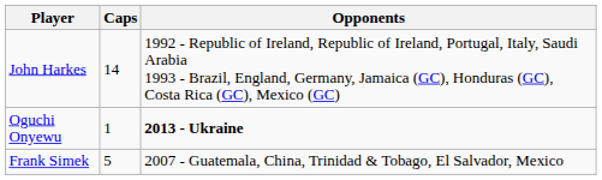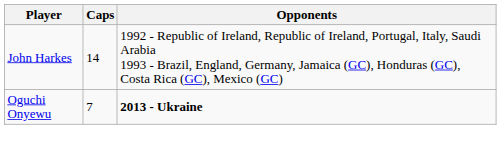 <table class="wikitable">
 <tr>
 <th>Player</th>
 <th>Caps</th>
 <th>Opponents</th>
 </tr>
 <tr>
 <td><a href='#'>John Harkes</a></td>
 <td>14</td>
 <td>1992 - Republic of Ireland, Republic of Ireland, Portugal, Italy, Saudi Arabia<br>1993 - Brazil, England, Germany, Jamaica (<a href='#'>GC</a>), Honduras (<a href='#'>GC</a>), Costa Rica (<a href='#'>GC</a>), Mexico (<a href='#'>GC</a>)</td>
 </tr>
 <tr>
 <td><a href='#'>Oguchi Onyewu</a></td>
-<td>1</td>
+<td>7</td>
 <td><strong>2013 - Ukraine</strong></td>
 </tr>
-<tr>
-<td><a href='#'>Frank Simek</a></td>
-<td>5</td>
-<td>2007 - Guatemala, China, Trinidad & Tobago, El Salvador, Mexico</td>
-</tr>
 </table>
